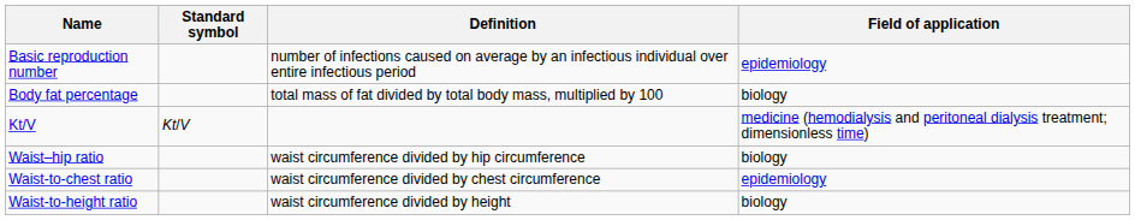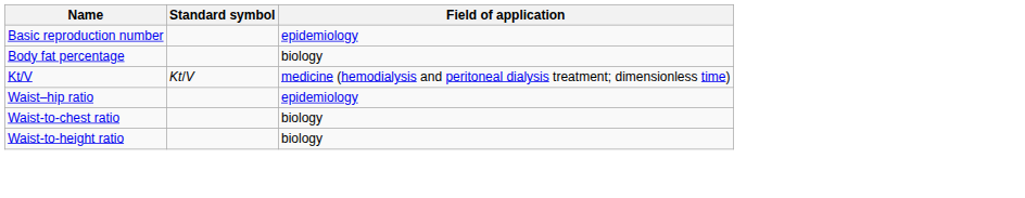 <table class="wikitable sortable">
 <tr>
 <th scope="col">Name</th>
 <th scope="col">Standard symbol</th>
-<th scope="col" class="unsortable">Definition</th>
 <th scope="col">Field of application</th>
 </tr>
 <tr>
 <td><a href='#'>Basic reproduction number</a></td>
 <td></td>
-<td>number of infections caused on average by an infectious individual over entire infectious period</td>
 <td><a href='#'>epidemiology</a></td>
 </tr>
 <tr>
 <td><a href='#'>Body fat percentage</a></td>
 <td></td>
-<td>total mass of fat divided by total body mass, multiplied by 100</td>
 <td>biology</td>
 </tr>
 <tr>
 <td><a href='#'>Kt/V</a></td>
 <td><em>Kt</em>/<em>V</em></td>
-<td></td>
 <td><a href='#'>medicine</a> (<a href='#'>hemodialysis</a> and <a href='#'>peritoneal dialysis</a> treatment; dimensionless <a href='#'>time</a>)</td>
 </tr>
 <tr>
 <td><a href='#'>Waist–hip ratio</a></td>
 <td></td>
-<td>waist circumference divided by hip circumference</td>
-<td>biology</td>
+<td><a href='#'>epidemiology</a></td>
 </tr>
 <tr>
 <td><a href='#'>Waist-to-chest ratio</a></td>
 <td></td>
-<td>waist circumference divided by chest circumference</td>
-<td><a href='#'>epidemiology</a></td>
+<td>biology</td>
 </tr>
 <tr>
 <td><a href='#'>Waist-to-height ratio</a></td>
 <td></td>
-<td>waist circumference divided by height</td>
 <td>biology</td>
 </tr>
 </table>
